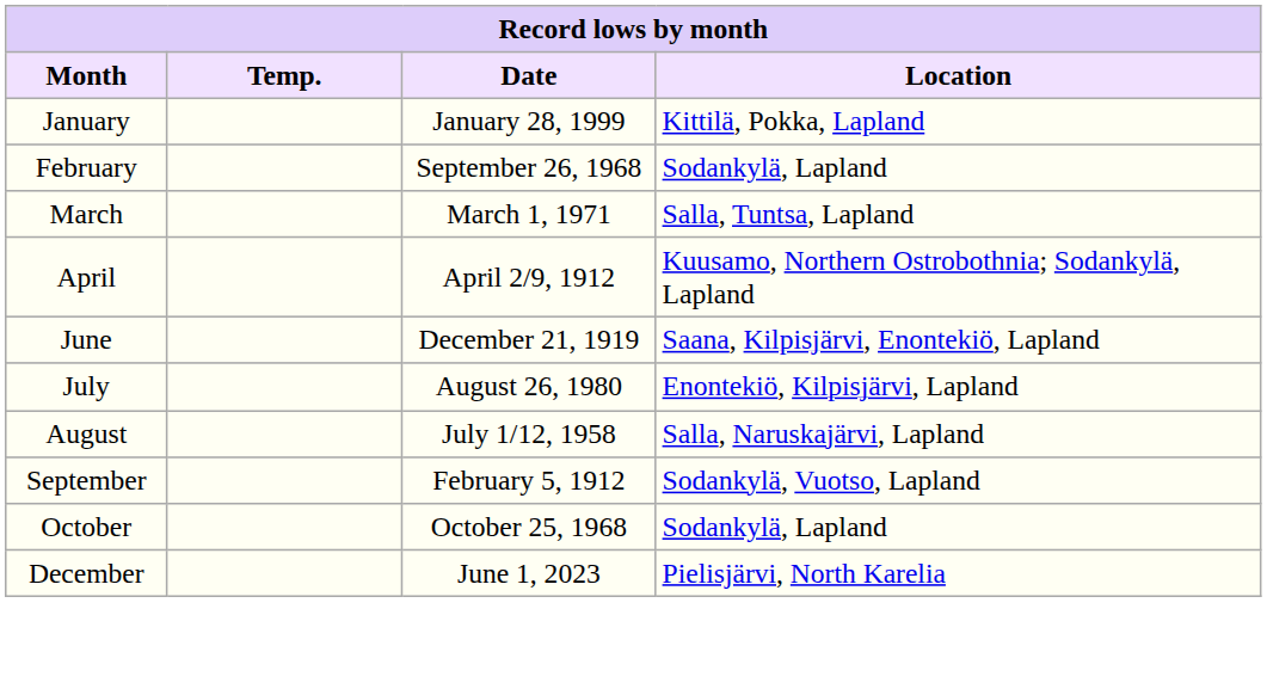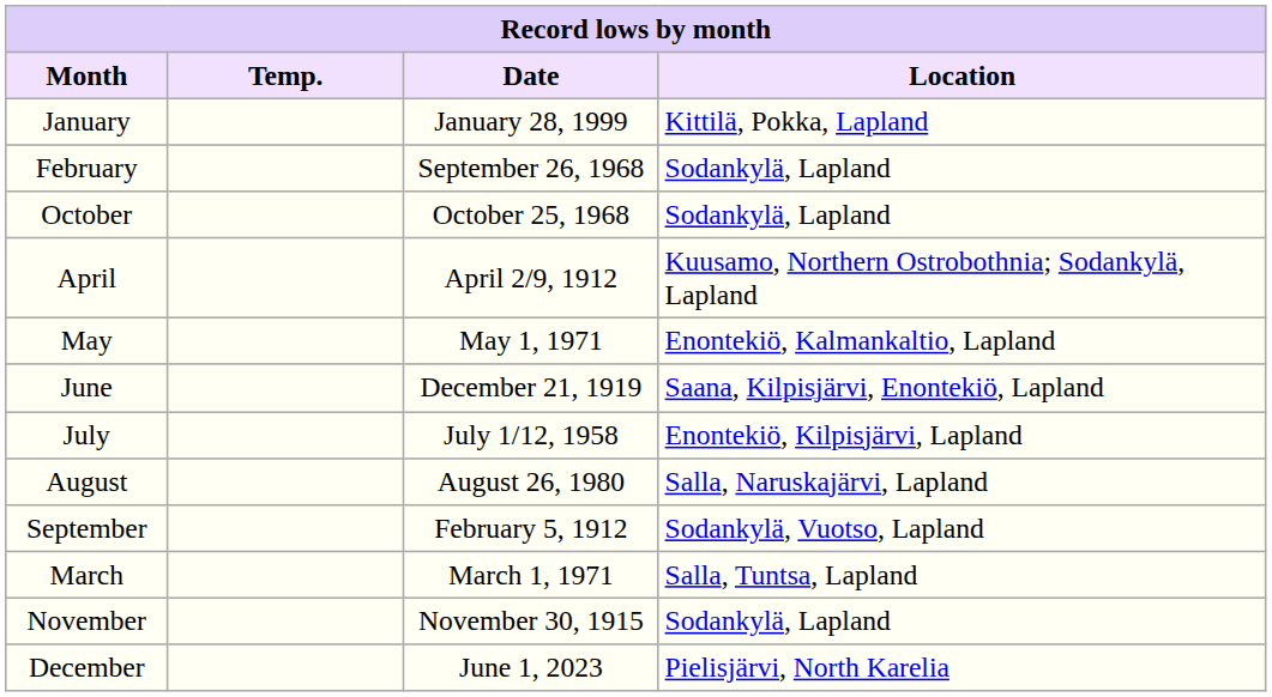 <table class="wikitable" style="font-size:95%; text-align:center; background:#FFFFF3">
 <tr>
 <td style="background:#DDCDFA;" width=20 colspan=4><strong> Record lows by month</strong></td>
 </tr>
 <tr>
 <th width=80 style=background:#F1E1FF>Month</th>
 <th width=120 style=background:#F1E1FF>Temp.</th>
 <th width=130 style=background:#F1E1FF>Date</th>
 <th width=320 style=background:#F1E1FF>Location</th>
 </tr>
 <tr>
 <td>January</td>
 <td></td>
 <td>January 28, 1999</td>
 <td align=left><a href='#'>Kittilä</a>, Pokka, <a href='#'>Lapland</a></td>
 </tr>
 <tr>
 <td>February</td>
 <td></td>
 <td>September 26, 1968</td>
 <td align=left><a href='#'>Sodankylä</a>, Lapland</td>
 </tr>
 <tr>
-<td>March</td>
+<td>October</td>
 <td></td>
-<td>March 1, 1971</td>
-<td align=left><a href='#'>Salla</a>, <a href='#'>Tuntsa</a>, Lapland</td>
+<td>October 25, 1968</td>
+<td align=left><a href='#'>Sodankylä</a>, Lapland</td>
 </tr>
 <tr>
 <td>April</td>
 <td></td>
 <td>April 2/9, 1912</td>
 <td align=left><a href='#'>Kuusamo</a>, <a href='#'>Northern Ostrobothnia</a>; <a href='#'>Sodankylä</a>, Lapland</td>
+</tr>
+<tr>
+<td>May</td>
+<td></td>
+<td>May 1, 1971</td>
+<td align=left><a href='#'>Enontekiö</a>, <a href='#'>Kalmankaltio</a>, Lapland</td>
 </tr>
 <tr>
 <td>June</td>
 <td></td>
 <td>December 21, 1919</td>
 <td align=left><a href='#'>Saana</a>, <a href='#'>Kilpisjärvi</a>, <a href='#'>Enontekiö</a>, Lapland</td>
 </tr>
 <tr>
 <td>July</td>
 <td></td>
-<td>August 26, 1980</td>
+<td>July 1/12, 1958</td>
 <td align=left><a href='#'>Enontekiö</a>, <a href='#'>Kilpisjärvi</a>, Lapland</td>
 </tr>
 <tr>
 <td>August</td>
 <td></td>
-<td>July 1/12, 1958</td>
+<td>August 26, 1980</td>
 <td align=left><a href='#'>Salla</a>, <a href='#'>Naruskajärvi</a>, Lapland</td>
 </tr>
 <tr>
 <td>September</td>
 <td></td>
 <td>February 5, 1912</td>
 <td align=left><a href='#'>Sodankylä</a>, <a href='#'>Vuotso</a>, Lapland</td>
 </tr>
 <tr>
-<td>October</td>
+<td>March</td>
 <td></td>
-<td>October 25, 1968</td>
+<td>March 1, 1971</td>
+<td align=left><a href='#'>Salla</a>, <a href='#'>Tuntsa</a>, Lapland</td>
+</tr>
+<tr>
+<td>November</td>
+<td></td>
+<td>November 30, 1915</td>
 <td align=left><a href='#'>Sodankylä</a>, Lapland</td>
 </tr>
 <tr>
 <td>December</td>
 <td></td>
 <td>June 1, 2023</td>
 <td align=left><a href='#'>Pielisjärvi</a>, <a href='#'>North Karelia</a></td>
 </tr>
 </table>
